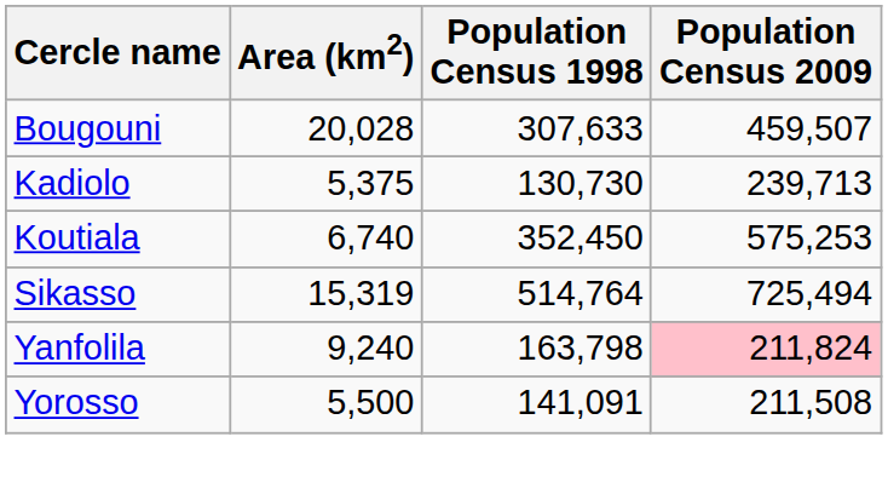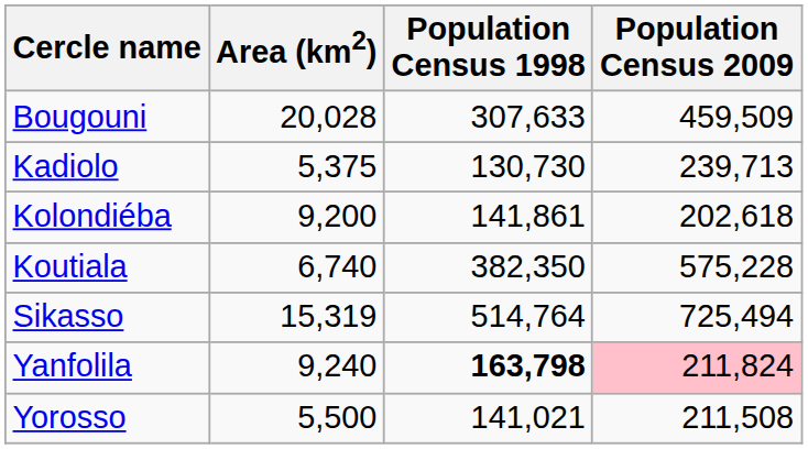 <table class="sortable wikitable">
 <tr>
 <th>Cercle name</th>
 <th>Area (km<sup>2</sup>)</th>
 <th>Population<br>Census 1998</th>
 <th>Population<br>Census 2009</th>
 </tr>
 <tr>
 <td><a href='#'>Bougouni</a></td>
 <td align="right">20,028</td>
 <td align="right">307,633</td>
-<td align="right">459,507</td>
+<td align="right">459,509</td>
 </tr>
 <tr>
 <td><a href='#'>Kadiolo</a></td>
 <td align="right">5,375</td>
 <td align="right">130,730</td>
 <td align="right">239,713</td>
 </tr>
 <tr>
+<td><a href='#'>Kolondiéba</a></td>
+<td align="right">9,200</td>
+<td align="right">141,861</td>
+<td align="right">202,618</td>
+</tr>
+<tr>
 <td><a href='#'>Koutiala</a></td>
 <td align="right">6,740</td>
-<td align="right">352,450</td>
-<td align="right">575,253</td>
+<td align="right">382,350</td>
+<td align="right">575,228</td>
 </tr>
 <tr>
 <td><a href='#'>Sikasso</a></td>
 <td align="right">15,319</td>
 <td align="right">514,764</td>
 <td align="right">725,494</td>
 </tr>
 <tr>
 <td><a href='#'>Yanfolila</a></td>
 <td align="right">9,240</td>
-<td align="right">163,798</td>
+<td align="right"><strong>163,798</strong></td>
 <td align="right" style="background: pink;">211,824</td>
 </tr>
 <tr>
 <td><a href='#'>Yorosso</a></td>
 <td align="right">5,500</td>
-<td align="right">141,091</td>
+<td align="right">141,021</td>
 <td align="right">211,508</td>
 </tr>
 </table>
